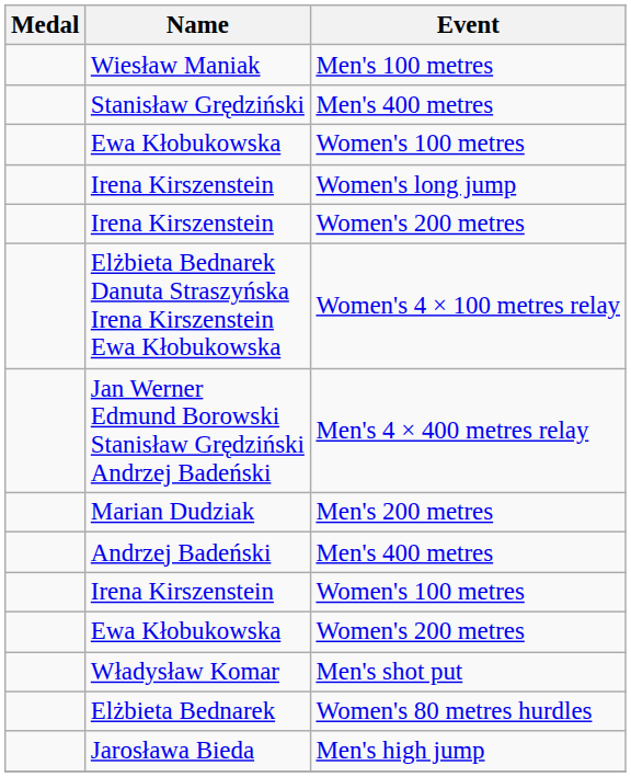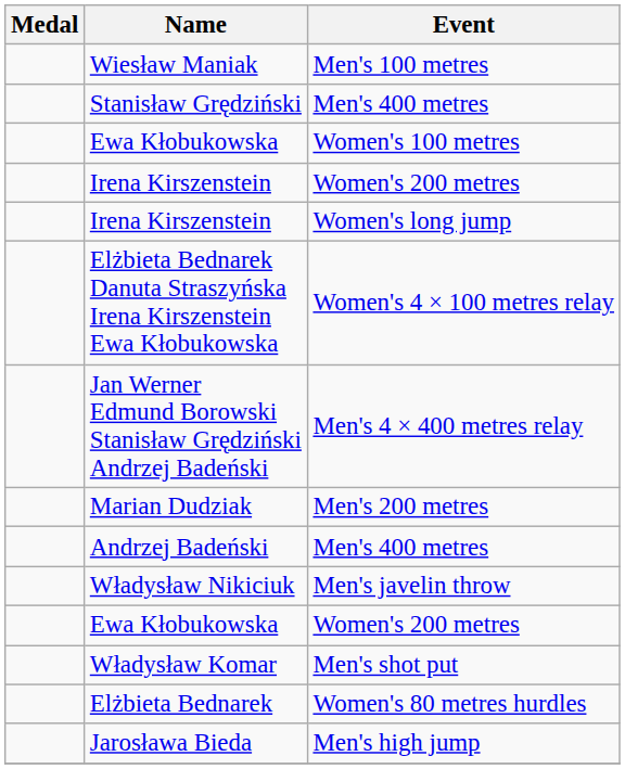 <table class="wikitable sortable" style="font-size:100%">
 <tr>
 <th>Medal</th>
 <th>Name</th>
 <th>Event</th>
 </tr>
 <tr>
 <td></td>
 <td><a href='#'>Wiesław Maniak</a></td>
 <td><a href='#'>Men's 100 metres</a></td>
 </tr>
 <tr>
 <td></td>
 <td><a href='#'>Stanisław Grędziński</a></td>
 <td><a href='#'>Men's 400 metres</a></td>
 </tr>
 <tr>
 <td></td>
 <td><a href='#'>Ewa Kłobukowska</a></td>
 <td><a href='#'>Women's 100 metres</a></td>
 </tr>
 <tr>
 <td></td>
 <td><a href='#'>Irena Kirszenstein</a></td>
-<td><a href='#'>Women's long jump</a></td>
+<td><a href='#'>Women's 200 metres</a></td>
 </tr>
 <tr>
 <td></td>
 <td><a href='#'>Irena Kirszenstein</a></td>
-<td><a href='#'>Women's 200 metres</a></td>
+<td><a href='#'>Women's long jump</a></td>
 </tr>
 <tr>
 <td></td>
 <td><a href='#'>Elżbieta Bednarek</a><br><a href='#'>Danuta Straszyńska</a><br><a href='#'>Irena Kirszenstein</a><br><a href='#'>Ewa Kłobukowska</a></td>
 <td><a href='#'>Women's 4 × 100 metres relay</a></td>
 </tr>
 <tr>
 <td></td>
 <td><a href='#'>Jan Werner</a><br><a href='#'>Edmund Borowski</a><br><a href='#'>Stanisław Grędziński</a><br><a href='#'>Andrzej Badeński</a></td>
 <td><a href='#'>Men's 4 × 400 metres relay</a></td>
 </tr>
 <tr>
 <td></td>
 <td><a href='#'>Marian Dudziak</a></td>
 <td><a href='#'>Men's 200 metres</a></td>
 </tr>
 <tr>
 <td></td>
 <td><a href='#'>Andrzej Badeński</a></td>
 <td><a href='#'>Men's 400 metres</a></td>
 </tr>
 <tr>
 <td></td>
-<td><a href='#'>Irena Kirszenstein</a></td>
-<td><a href='#'>Women's 100 metres</a></td>
+<td><a href='#'>Władysław Nikiciuk</a></td>
+<td><a href='#'>Men's javelin throw</a></td>
 </tr>
 <tr>
 <td></td>
 <td><a href='#'>Ewa Kłobukowska</a></td>
 <td><a href='#'>Women's 200 metres</a></td>
 </tr>
 <tr>
 <td></td>
 <td><a href='#'>Władysław Komar</a></td>
 <td><a href='#'>Men's shot put</a></td>
 </tr>
 <tr>
 <td></td>
 <td><a href='#'>Elżbieta Bednarek</a></td>
 <td><a href='#'>Women's 80 metres hurdles</a></td>
 </tr>
 <tr>
 <td></td>
 <td><a href='#'>Jarosława Bieda</a></td>
 <td><a href='#'>Men's high jump</a></td>
 </tr>
 <tr>
 </tr>
 </table>
